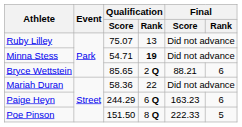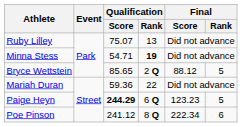 <table class=wikitable style=text-align:center;font-size:90%>
 <tr>
 <th rowspan=2>Athlete</th>
 <th rowspan=2>Event</th>
 <th colspan=2>Qualification</th>
 <th colspan=2>Final</th>
 </tr>
 <tr style=font-size:95%>
 <th>Score</th>
 <th>Rank</th>
 <th>Score</th>
 <th>Rank</th>
 </tr>
 <tr>
 <td align=left><a href='#'>Ruby Lilley</a></td>
 <td align=left rowspan=3><a href='#'>Park</a></td>
 <td>75.07</td>
 <td>13</td>
 <td colspan=2>Did not advance</td>
 </tr>
 <tr>
 <td align=left><a href='#'>Minna Stess</a></td>
 <td>54.71</td>
 <td><strong>19</strong></td>
 <td colspan=2>Did not advance</td>
 </tr>
 <tr>
 <td align=left><a href='#'>Bryce Wettstein</a></td>
 <td>85.65</td>
 <td>2 <strong>Q</strong></td>
-<td>88.21</td>
-<td>6</td>
+<td>88.12</td>
+<td>5</td>
 </tr>
 <tr>
 <td align=left><a href='#'>Mariah Duran</a></td>
 <td align=left rowspan=3><a href='#'>Street</a></td>
-<td>58.36</td>
+<td>59.36</td>
 <td>22</td>
 <td colspan=2>Did not advance</td>
 </tr>
 <tr>
 <td align=left><a href='#'>Paige Heyn</a></td>
-<td>244.29</td>
+<td><strong>244.29</strong></td>
 <td>6 <strong>Q</strong></td>
-<td>163.23</td>
-<td>6</td>
+<td>123.23</td>
+<td>5</td>
 </tr>
 <tr>
 <td align=left><a href='#'>Poe Pinson</a></td>
-<td>151.50</td>
+<td>241.12</td>
 <td>8 <strong>Q</strong></td>
-<td>222.33</td>
-<td>5</td>
+<td>222.34</td>
+<td>6</td>
 </tr>
 </table>
